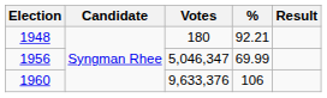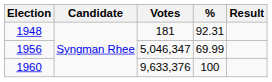 <table class="wikitable" style="text-align:center">
 <tr>
 <th>Election</th>
 <th>Candidate</th>
 <th>Votes</th>
 <th>%</th>
 <th>Result</th>
 </tr>
 <tr>
 <td><a href='#'>1948</a></td>
 <td rowspan="3"><a href='#'>Syngman Rhee</a></td>
-<td>180</td>
-<td>92.21</td>
+<td>181</td>
+<td>92.31</td>
 <td></td>
 </tr>
 <tr>
 <td><a href='#'>1956</a></td>
 <td>5,046,347</td>
 <td>69.99</td>
 <td></td>
 </tr>
 <tr>
 <td><a href='#'>1960</a></td>
 <td>9,633,376</td>
-<td>106</td>
+<td>100</td>
 <td></td>
 </tr>
 </table>
